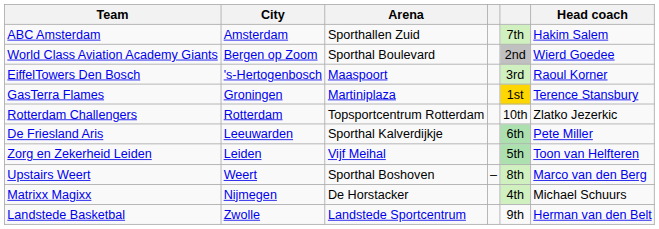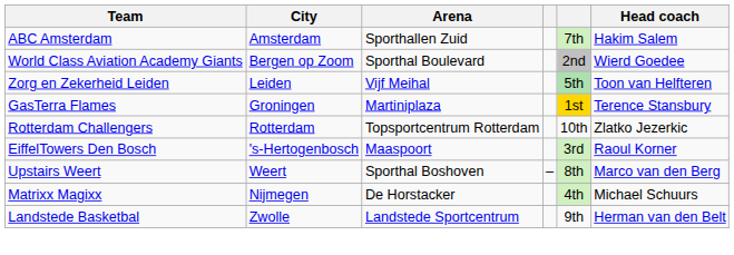 <table class="wikitable sortable" style="font-size:95%;">
 <tr>
 <th>Team</th>
 <th>City</th>
 <th>Arena</th>
 <th></th>
 <th></th>
 <th>Head coach</th>
 </tr>
 <tr>
 <td><a href='#'>ABC Amsterdam</a></td>
 <td><a href='#'>Amsterdam</a></td>
 <td>Sporthallen Zuid</td>
 <td style="text-align:right;"></td>
 <td style="text-align:center; background:#D0F0C0">7th</td>
 <td><a href='#'>Hakim Salem</a></td>
 </tr>
 <tr>
 <td><a href='#'>World Class Aviation Academy Giants</a></td>
 <td><a href='#'>Bergen op Zoom</a></td>
 <td>Sporthal Boulevard</td>
 <td style="text-align:right;"></td>
 <td style="text-align:center; background:silver;">2nd</td>
 <td><a href='#'>Wierd Goedee</a></td>
 </tr>
 <tr>
-<td><a href='#'>EiffelTowers Den Bosch</a></td>
-<td><a href='#'>'s-Hertogenbosch</a></td>
-<td><a href='#'>Maaspoort</a></td>
-<td style="text-align:right;"></td>
-<td style="text-align:center; background:#D0F0C0;">3rd</td>
-<td><a href='#'>Raoul Korner</a></td>
+<td><a href='#'>Zorg en Zekerheid Leiden</a></td>
+<td><a href='#'>Leiden</a></td>
+<td><a href='#'>Vijf Meihal</a></td>
+<td style="text-align:right;"> </td>
+<td style="text-align:center; background:#ACE1AF;">5th</td>
+<td><a href='#'>Toon van Helfteren</a></td>
 </tr>
 <tr>
 <td><a href='#'>GasTerra Flames</a></td>
 <td><a href='#'>Groningen</a></td>
 <td><a href='#'>Martiniplaza</a></td>
 <td style="text-align:right;"></td>
 <td style="text-align:center; background:gold;">1st</td>
 <td><a href='#'>Terence Stansbury</a></td>
 </tr>
 <tr>
 <td><a href='#'>Rotterdam Challengers</a></td>
 <td><a href='#'>Rotterdam</a></td>
 <td>Topsportcentrum Rotterdam</td>
 <td style="text-align:right;"></td>
 <td style="text-align:center;">10th</td>
 <td>Zlatko Jezerkic</td>
 </tr>
 <tr>
-<td><a href='#'>De Friesland Aris</a></td>
-<td><a href='#'>Leeuwarden</a></td>
-<td>Sporthal Kalverdijkje</td>
+<td><a href='#'>EiffelTowers Den Bosch</a></td>
+<td><a href='#'>'s-Hertogenbosch</a></td>
+<td><a href='#'>Maaspoort</a></td>
 <td style="text-align:right;"></td>
-<td style="text-align:center; background:#ACE1AF;">6th</td>
-<td><a href='#'>Pete Miller</a></td>
-</tr>
-<tr>
-<td><a href='#'>Zorg en Zekerheid Leiden</a></td>
-<td><a href='#'>Leiden</a></td>
-<td><a href='#'>Vijf Meihal</a></td>
-<td style="text-align:right;"> </td>
-<td style="text-align:center; background:#ACE1AF;">5th</td>
-<td><a href='#'>Toon van Helfteren</a></td>
+<td style="text-align:center; background:#D0F0C0;">3rd</td>
+<td><a href='#'>Raoul Korner</a></td>
 </tr>
 <tr>
 <td><a href='#'>Upstairs Weert</a></td>
 <td><a href='#'>Weert</a></td>
 <td>Sporthal Boshoven</td>
 <td style="text-align:right;">–</td>
 <td style="text-align:center; background:#D0F0C0;">8th</td>
 <td><a href='#'>Marco van den Berg</a></td>
 </tr>
 <tr>
 <td><a href='#'>Matrixx Magixx</a></td>
 <td><a href='#'>Nijmegen</a></td>
 <td>De Horstacker</td>
 <td style="text-align:right;"></td>
 <td style="text-align:center; background:#D0F0C0;">4th</td>
 <td>Michael Schuurs</td>
 </tr>
 <tr>
 <td><a href='#'>Landstede Basketbal</a></td>
 <td><a href='#'>Zwolle</a></td>
 <td><a href='#'>Landstede Sportcentrum</a></td>
 <td style="text-align:right;"></td>
 <td style="text-align:center;">9th</td>
 <td><a href='#'>Herman van den Belt</a></td>
 </tr>
 </table>
